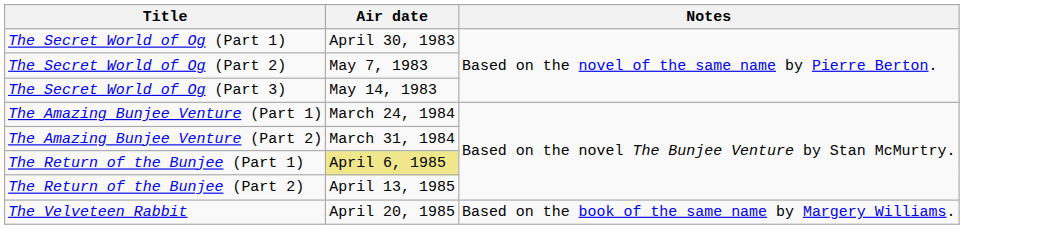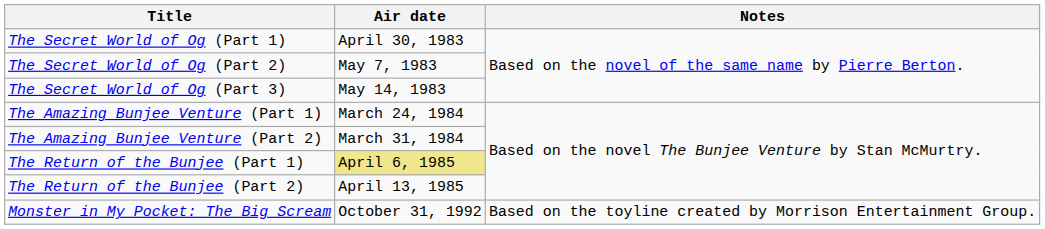 <table class="wikitable sortable">
 <tr>
 <th><strong>Title</strong></th>
 <th><strong>Air date</strong></th>
 <th><strong>Notes</strong></th>
 </tr>
 <tr>
 <td><em><a href='#'>The Secret World of Og</a></em> (Part 1)</td>
 <td>April 30, 1983</td>
 <td rowspan="3">Based on the <a href='#'>novel of the same name</a> by <a href='#'>Pierre Berton</a>.</td>
 </tr>
 <tr>
 <td><em><a href='#'>The Secret World of Og</a></em> (Part 2)</td>
 <td>May 7, 1983</td>
 </tr>
 <tr>
 <td><em><a href='#'>The Secret World of Og</a></em> (Part 3)</td>
 <td>May 14, 1983</td>
 </tr>
 <tr>
 <td><em><a href='#'>The Amazing Bunjee Venture</a></em> (Part 1)</td>
 <td>March 24, 1984</td>
 <td rowspan="4">Based on the novel <em>The Bunjee Venture</em> by Stan McMurtry.</td>
 </tr>
 <tr>
 <td><em><a href='#'>The Amazing Bunjee Venture</a></em> (Part 2)</td>
 <td>March 31, 1984</td>
 </tr>
 <tr>
 <td><em><a href='#'>The Return of the Bunjee</a></em> (Part 1)</td>
 <td style="background: khaki;">April 6, 1985</td>
 </tr>
 <tr>
 <td><em><a href='#'>The Return of the Bunjee</a></em> (Part 2)</td>
 <td>April 13, 1985</td>
 </tr>
 <tr>
-<td><em><a href='#'>The Velveteen Rabbit</a></em></td>
-<td>April 20, 1985</td>
-<td>Based on the <a href='#'>book of the same name</a> by <a href='#'>Margery Williams</a>.</td>
+<td><em><a href='#'>Monster in My Pocket: The Big Scream</a></em></td>
+<td>October 31, 1992</td>
+<td>Based on the toyline created by Morrison Entertainment Group.</td>
 </tr>
 </table>
